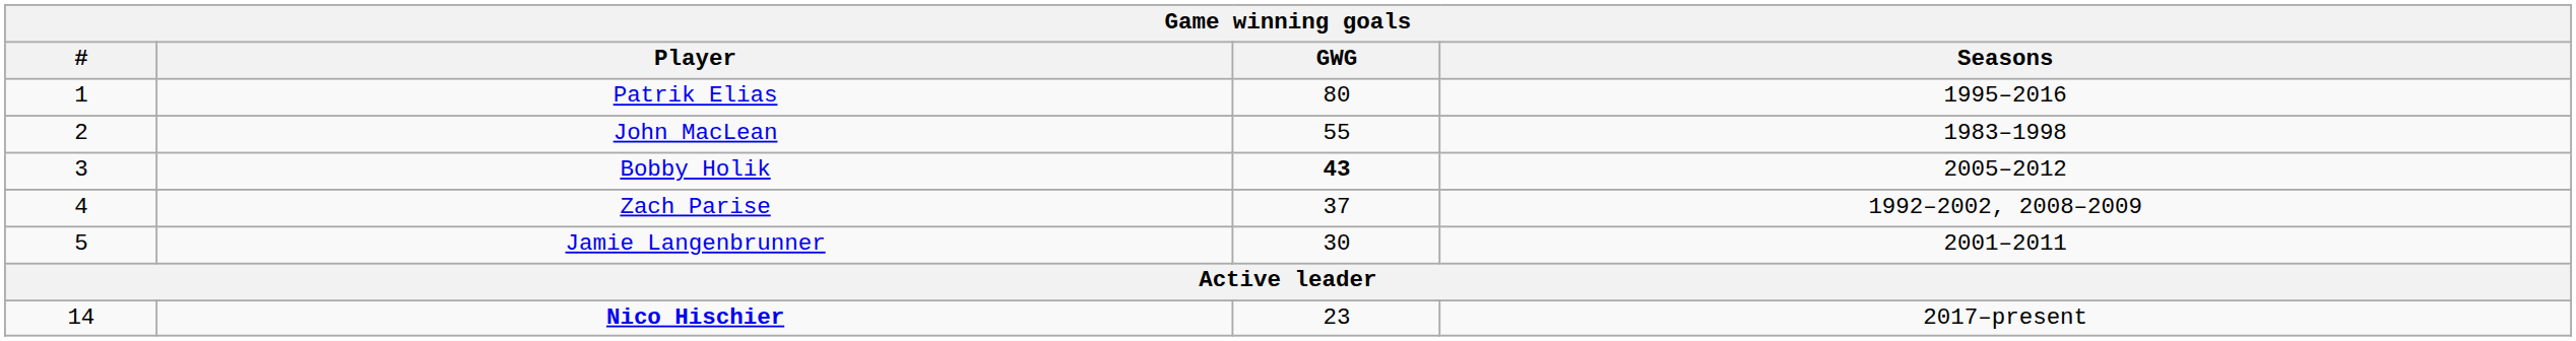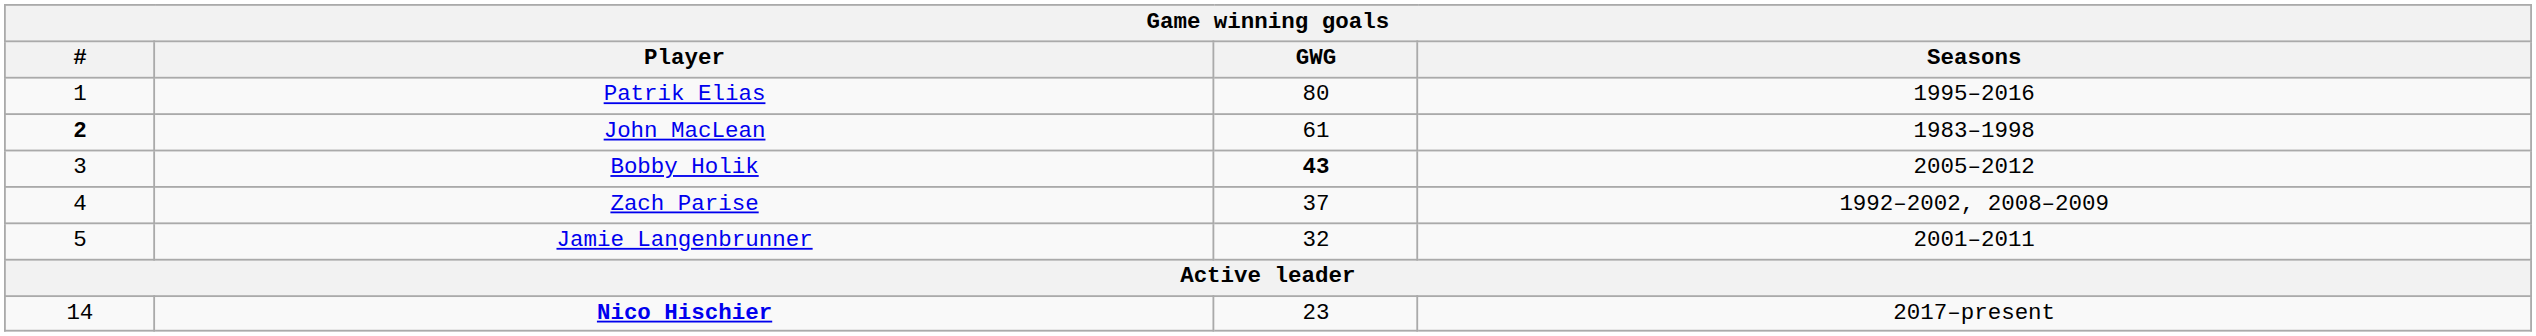 <table class="wikitable" style="text-align: center; font-size: 95%" width="70%">
 <tr>
 <th colspan="4">Game winning goals</th>
 </tr>
 <tr>
 <th>#</th>
 <th>Player</th>
 <th>GWG</th>
 <th>Seasons</th>
 </tr>
 <tr>
 <td>1</td>
 <td><a href='#'>Patrik Elias</a></td>
 <td>80</td>
 <td>1995–2016</td>
 </tr>
 <tr>
-<td>2</td>
+<td><strong>2</strong></td>
 <td><a href='#'>John MacLean</a></td>
-<td>55</td>
+<td>61</td>
 <td>1983–1998</td>
 </tr>
 <tr>
 <td>3</td>
 <td><a href='#'>Bobby Holik</a></td>
 <td><strong>43</strong></td>
 <td>2005–2012</td>
 </tr>
 <tr>
 <td>4</td>
 <td><a href='#'>Zach Parise</a></td>
 <td>37</td>
 <td>1992–2002, 2008–2009</td>
 </tr>
 <tr>
 <td>5</td>
 <td><a href='#'>Jamie Langenbrunner</a></td>
-<td>30</td>
+<td>32</td>
 <td>2001–2011</td>
 </tr>
 <tr>
 <th colspan="4">Active leader</th>
 </tr>
 <tr>
 <td>14</td>
 <td><strong><a href='#'>Nico Hischier</a></strong></td>
 <td>23</td>
 <td>2017–present</td>
 </tr>
 </table>
